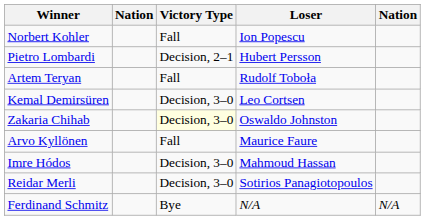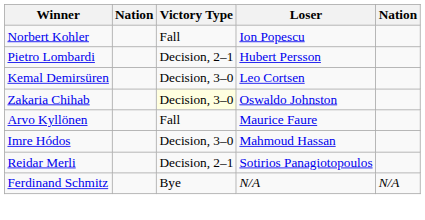 <table class="wikitable sortable" style="text-align:left;">
 <tr>
 <th>Winner</th>
 <th>Nation</th>
 <th>Victory Type</th>
 <th>Loser</th>
 <th>Nation</th>
 </tr>
 <tr>
 <td><a href='#'>Norbert Kohler</a></td>
 <td></td>
 <td>Fall</td>
 <td><a href='#'>Ion Popescu</a></td>
 <td></td>
 </tr>
 <tr>
 <td><a href='#'>Pietro Lombardi</a></td>
 <td></td>
 <td>Decision, 2–1</td>
 <td><a href='#'>Hubert Persson</a></td>
-<td></td>
-</tr>
-<tr>
-<td><a href='#'>Artem Teryan</a></td>
-<td></td>
-<td>Fall</td>
-<td><a href='#'>Rudolf Toboła</a></td>
 <td></td>
 </tr>
 <tr>
 <td><a href='#'>Kemal Demirsüren</a></td>
 <td></td>
 <td>Decision, 3–0</td>
 <td><a href='#'>Leo Cortsen</a></td>
 <td></td>
 </tr>
 <tr>
 <td><a href='#'>Zakaria Chihab</a></td>
 <td></td>
 <td style="background: lightyellow;">Decision, 3–0</td>
 <td><a href='#'>Oswaldo Johnston</a></td>
 <td></td>
 </tr>
 <tr>
 <td><a href='#'>Arvo Kyllönen</a></td>
 <td></td>
 <td>Fall</td>
 <td><a href='#'>Maurice Faure</a></td>
 <td></td>
 </tr>
 <tr>
 <td><a href='#'>Imre Hódos</a></td>
 <td></td>
 <td>Decision, 3–0</td>
 <td><a href='#'>Mahmoud Hassan</a></td>
 <td></td>
 </tr>
 <tr>
 <td><a href='#'>Reidar Merli</a></td>
 <td></td>
-<td>Decision, 3–0</td>
+<td>Decision, 2–1</td>
 <td><a href='#'>Sotirios Panagiotopoulos</a></td>
 <td></td>
 </tr>
 <tr>
 <td><a href='#'>Ferdinand Schmitz</a></td>
 <td></td>
 <td>Bye</td>
 <td><em>N/A</em></td>
 <td><em>N/A</em></td>
 </tr>
 </table>
